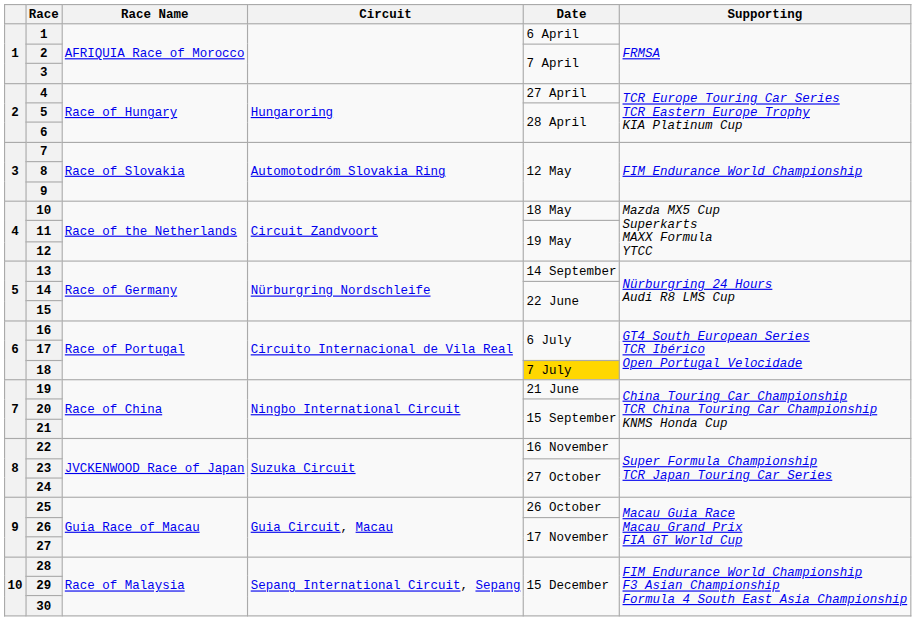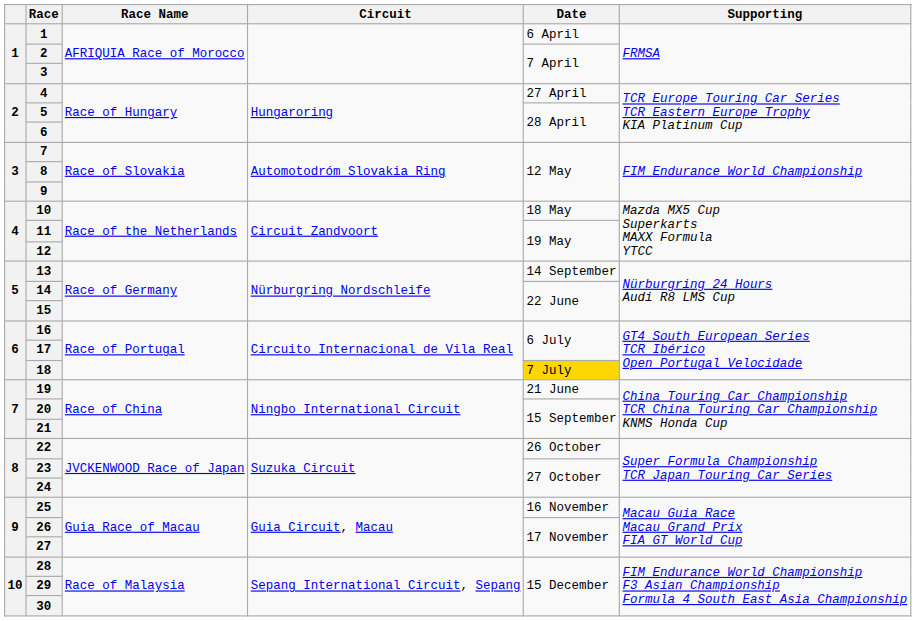 <table class="wikitable" style="font-size: 85%">
 <tr>
 <th></th>
 <th>Race</th>
 <th>Race Name</th>
 <th>Circuit</th>
 <th>Date</th>
 <th>Supporting</th>
 </tr>
 <tr>
 <th rowspan=3>1</th>
 <th>1</th>
 <td rowspan=3><a href='#'>AFRIQUIA Race of Morocco</a></td>
 <td rowspan=3></td>
 <td>6 April</td>
 <td rowspan=3><em><a href='#'>FRMSA</a></em></td>
 </tr>
 <tr>
 <th>2</th>
 <td rowspan=2>7 April</td>
 </tr>
 <tr>
 <th>3</th>
 </tr>
 <tr>
 <th rowspan=3>2</th>
 <th>4</th>
 <td rowspan=3><a href='#'>Race of Hungary</a></td>
 <td rowspan=3> <a href='#'>Hungaroring</a></td>
 <td>27 April</td>
 <td rowspan=3><em><a href='#'>TCR Europe Touring Car Series</a></em><br><em><a href='#'>TCR Eastern Europe Trophy</a></em><br><em>KIA Platinum Cup</em></td>
 </tr>
 <tr>
 <th>5</th>
 <td rowspan=2>28 April</td>
 </tr>
 <tr>
 <th>6</th>
 </tr>
 <tr>
 <th rowspan=3>3</th>
 <th>7</th>
 <td rowspan=3><a href='#'>Race of Slovakia</a></td>
 <td rowspan=3> <a href='#'>Automotodróm Slovakia Ring</a></td>
 <td rowspan=3>12 May</td>
 <td rowspan=3><em><a href='#'>FIM Endurance World Championship</a></em></td>
 </tr>
 <tr>
 <th>8</th>
 </tr>
 <tr>
 <th>9</th>
 </tr>
 <tr>
 <th rowspan=3>4</th>
 <th>10</th>
 <td rowspan=3><a href='#'>Race of the Netherlands</a></td>
 <td rowspan=3> <a href='#'>Circuit Zandvoort</a></td>
 <td>18 May</td>
 <td rowspan=3><em>Mazda MX5 Cup<br>Superkarts<br>MAXX Formula<br>YTCC</em></td>
 </tr>
 <tr>
 <th>11</th>
 <td rowspan=2>19 May</td>
 </tr>
 <tr>
 <th>12</th>
 </tr>
 <tr>
 <th rowspan=3>5</th>
 <th>13</th>
 <td rowspan=3><a href='#'>Race of Germany</a></td>
 <td rowspan=3> <a href='#'>Nürburgring Nordschleife</a></td>
 <td>14 September</td>
 <td rowspan=3><em><a href='#'>Nürburgring 24 Hours</a><br>Audi R8 LMS Cup</em></td>
 </tr>
 <tr>
 <th>14</th>
 <td rowspan=2>22 June</td>
 </tr>
 <tr>
 <th>15</th>
 </tr>
 <tr>
 <th rowspan=3>6</th>
 <th>16</th>
 <td rowspan=3><a href='#'>Race of Portugal</a></td>
 <td rowspan=3> <a href='#'>Circuito Internacional de Vila Real</a></td>
 <td rowspan=2>6 July</td>
 <td rowspan=3><em><a href='#'>GT4 South European Series</a></em><br><em><a href='#'>TCR Ibérico</a></em> <br><em><a href='#'>Open Portugal Velocidade</a></em></td>
 </tr>
 <tr>
 <th>17</th>
 </tr>
 <tr>
 <th>18</th>
 <td style="background: gold;">7 July</td>
 </tr>
 <tr>
 <th rowspan="3">7</th>
 <th>19</th>
 <td rowspan="3"><a href='#'>Race of China</a></td>
 <td rowspan="3"> <a href='#'>Ningbo International Circuit</a></td>
 <td>21 June</td>
 <td rowspan="3"><em><a href='#'>China Touring Car Championship</a><br><a href='#'>TCR China Touring Car Championship</a><br>KNMS Honda Cup</em></td>
 </tr>
 <tr>
 <th>20</th>
 <td rowspan=2>15 September</td>
 </tr>
 <tr>
 <th>21</th>
 </tr>
 <tr>
 <th rowspan="3">8</th>
 <th>22</th>
 <td rowspan="3"><a href='#'>JVCKENWOOD Race of Japan</a></td>
 <td rowspan="3"> <a href='#'>Suzuka Circuit</a></td>
-<td>16 November</td>
+<td>26 October</td>
 <td rowspan="3"><em><a href='#'>Super Formula Championship</a><br><a href='#'>TCR Japan Touring Car Series</a></em></td>
 </tr>
 <tr>
 <th>23</th>
 <td rowspan=2>27 October</td>
 </tr>
 <tr>
 <th>24</th>
 </tr>
 <tr>
 <th rowspan="3">9</th>
 <th>25</th>
 <td rowspan="3"><a href='#'>Guia Race of Macau</a></td>
 <td rowspan="3"> <a href='#'>Guia Circuit</a>, <a href='#'>Macau</a></td>
-<td>26 October</td>
+<td>16 November</td>
 <td rowspan="3"><em><a href='#'>Macau Guia Race</a><br><a href='#'>Macau Grand Prix</a><br><a href='#'>FIA GT World Cup</a></em></td>
 </tr>
 <tr>
 <th>26</th>
 <td rowspan=2>17 November</td>
 </tr>
 <tr>
 <th>27</th>
 </tr>
 <tr>
 <th rowspan="3">10</th>
 <th>28</th>
 <td rowspan="3"><a href='#'>Race of Malaysia</a></td>
 <td rowspan="3"> <a href='#'>Sepang International Circuit</a>, <a href='#'>Sepang</a></td>
 <td rowspan=3>15 December</td>
 <td rowspan="3"><em><a href='#'>FIM Endurance World Championship</a><br><a href='#'>F3 Asian Championship</a><br><a href='#'>Formula 4 South East Asia Championship</a></em></td>
 </tr>
 <tr>
 <th>29</th>
 </tr>
 <tr>
 <th>30</th>
 </tr>
 </table>
